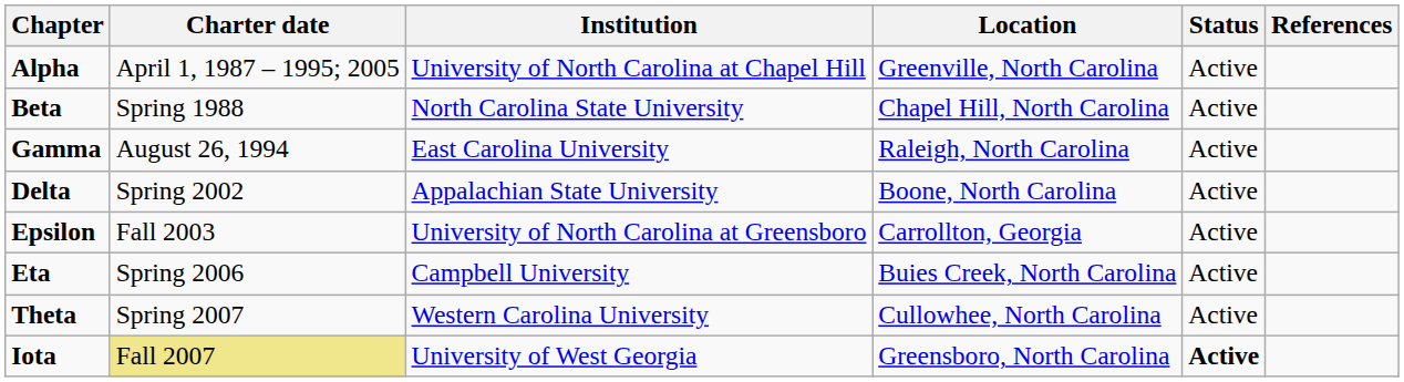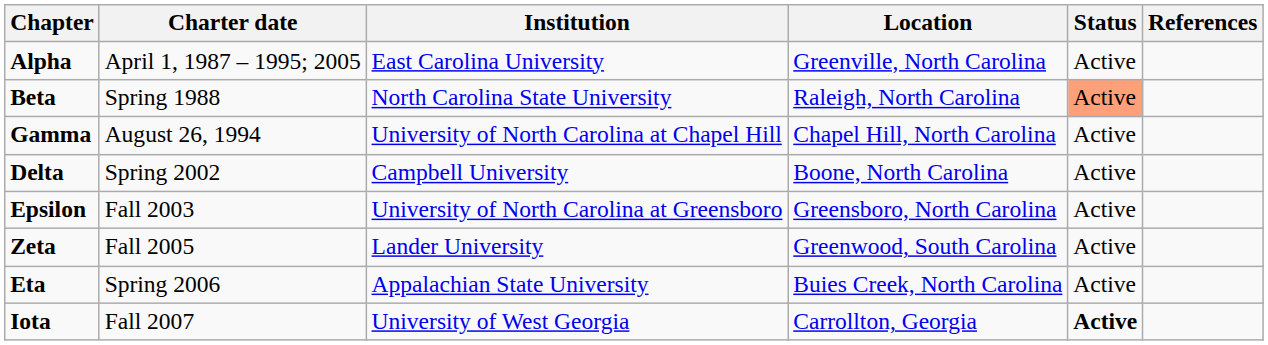 <table class="wikitable sortable">
 <tr>
 <th>Chapter</th>
 <th>Charter date</th>
 <th>Institution</th>
 <th>Location</th>
 <th>Status</th>
 <th>References</th>
 </tr>
 <tr>
 <td><strong>Alpha</strong></td>
 <td>April 1, 1987 – 1995; 2005</td>
-<td><a href='#'>University of North Carolina at Chapel Hill</a></td>
+<td><a href='#'>East Carolina University</a></td>
 <td><a href='#'>Greenville, North Carolina</a></td>
 <td>Active</td>
 <td></td>
 </tr>
 <tr>
 <td><strong>Beta</strong></td>
 <td>Spring 1988</td>
 <td><a href='#'>North Carolina State University</a></td>
-<td><a href='#'>Chapel Hill, North Carolina</a></td>
-<td>Active</td>
+<td><a href='#'>Raleigh, North Carolina</a></td>
+<td style="background: lightsalmon;">Active</td>
 <td></td>
 </tr>
 <tr>
 <td><strong>Gamma</strong></td>
 <td>August 26, 1994</td>
-<td><a href='#'>East Carolina University</a></td>
-<td><a href='#'>Raleigh, North Carolina</a></td>
+<td><a href='#'>University of North Carolina at Chapel Hill</a></td>
+<td><a href='#'>Chapel Hill, North Carolina</a></td>
 <td>Active</td>
 <td></td>
 </tr>
 <tr>
 <td><strong>Delta</strong></td>
 <td>Spring 2002</td>
-<td><a href='#'>Appalachian State University</a></td>
+<td><a href='#'>Campbell University</a></td>
 <td><a href='#'>Boone, North Carolina</a></td>
 <td>Active</td>
 <td></td>
 </tr>
 <tr>
 <td><strong>Epsilon</strong></td>
 <td>Fall 2003</td>
 <td><a href='#'>University of North Carolina at Greensboro</a></td>
-<td><a href='#'>Carrollton, Georgia</a></td>
+<td><a href='#'>Greensboro, North Carolina</a></td>
+<td>Active</td>
+<td></td>
+</tr>
+<tr>
+<td><strong>Zeta</strong></td>
+<td>Fall 2005</td>
+<td><a href='#'>Lander University</a></td>
+<td><a href='#'>Greenwood, South Carolina</a></td>
 <td>Active</td>
 <td></td>
 </tr>
 <tr>
 <td><strong>Eta</strong></td>
 <td>Spring 2006</td>
-<td><a href='#'>Campbell University</a></td>
+<td><a href='#'>Appalachian State University</a></td>
 <td><a href='#'>Buies Creek, North Carolina</a></td>
 <td>Active</td>
 <td></td>
 </tr>
 <tr>
-<td><strong>Theta</strong></td>
-<td>Spring 2007</td>
-<td><a href='#'>Western Carolina University</a></td>
-<td><a href='#'>Cullowhee, North Carolina</a></td>
-<td>Active</td>
-<td></td>
-</tr>
-<tr>
 <td><strong>Iota</strong></td>
-<td style="background: khaki;">Fall 2007</td>
+<td>Fall 2007</td>
 <td><a href='#'>University of West Georgia</a></td>
-<td><a href='#'>Greensboro, North Carolina</a></td>
+<td><a href='#'>Carrollton, Georgia</a></td>
 <td><strong>Active</strong></td>
 <td></td>
 </tr>
 </table>
